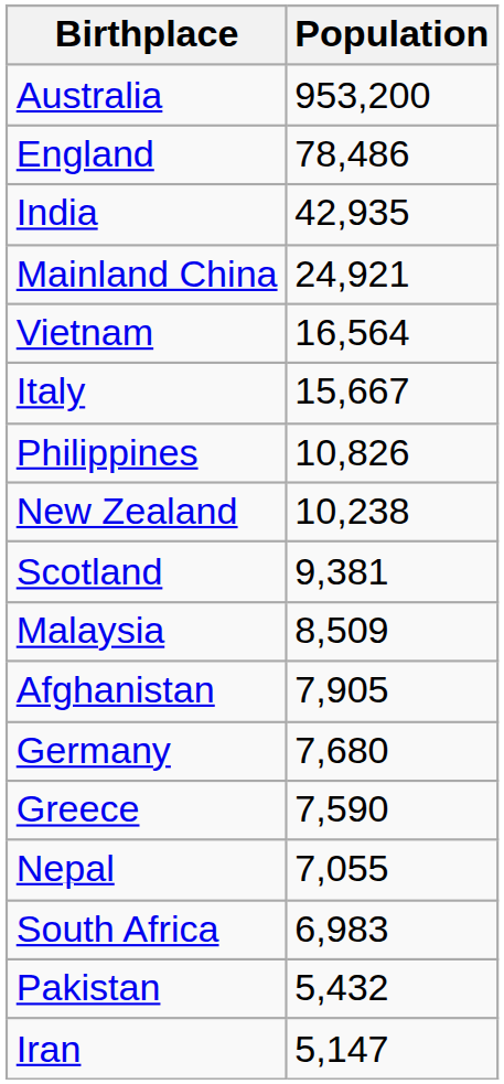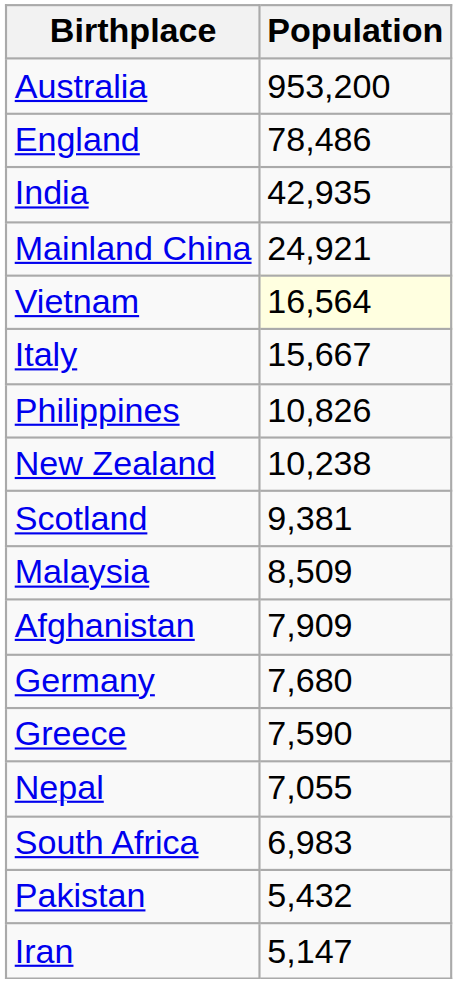 <table class="wikitable" style="float:right;">
 <tr>
 <th>Birthplace</th>
 <th>Population</th>
 </tr>
 <tr>
 <td><a href='#'>Australia</a></td>
 <td>953,200</td>
 </tr>
 <tr>
 <td><a href='#'>England</a></td>
 <td>78,486 </td>
 </tr>
 <tr>
 <td><a href='#'>India</a></td>
 <td>42,935</td>
 </tr>
 <tr>
 <td><a href='#'>Mainland China</a></td>
 <td>24,921 </td>
 </tr>
 <tr>
 <td><a href='#'>Vietnam</a></td>
-<td>16,564</td>
+<td style="background: lightyellow;">16,564</td>
 </tr>
 <tr>
 <td><a href='#'>Italy</a></td>
 <td>15,667</td>
 </tr>
 <tr>
 <td><a href='#'>Philippines</a></td>
 <td>10,826</td>
 </tr>
 <tr>
 <td><a href='#'>New Zealand</a></td>
 <td>10,238</td>
 </tr>
 <tr>
 <td><a href='#'>Scotland</a></td>
 <td>9,381</td>
 </tr>
 <tr>
 <td><a href='#'>Malaysia</a></td>
 <td>8,509</td>
 </tr>
 <tr>
 <td><a href='#'>Afghanistan</a></td>
-<td>7,905</td>
+<td>7,909</td>
 </tr>
 <tr>
 <td><a href='#'>Germany</a></td>
 <td>7,680</td>
 </tr>
 <tr>
 <td><a href='#'>Greece</a></td>
 <td>7,590</td>
 </tr>
 <tr>
 <td><a href='#'>Nepal</a></td>
 <td>7,055</td>
 </tr>
 <tr>
 <td><a href='#'>South Africa</a></td>
 <td>6,983</td>
 </tr>
 <tr>
 <td><a href='#'>Pakistan</a></td>
 <td>5,432</td>
 </tr>
 <tr>
 <td><a href='#'>Iran</a></td>
 <td>5,147</td>
 </tr>
 </table>
